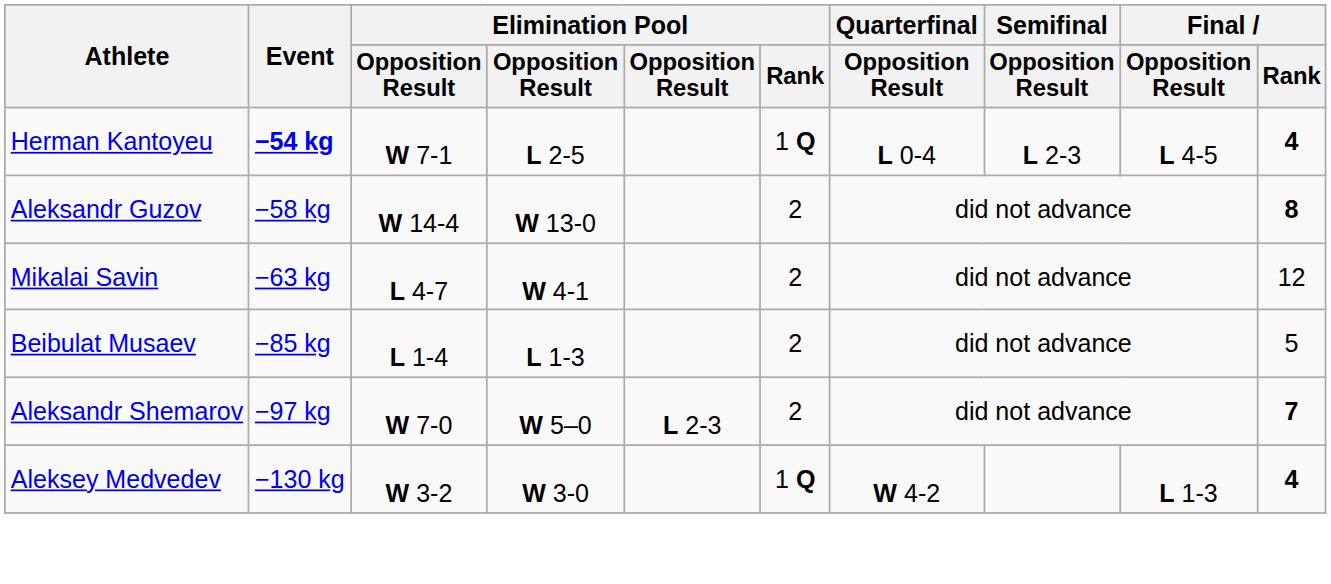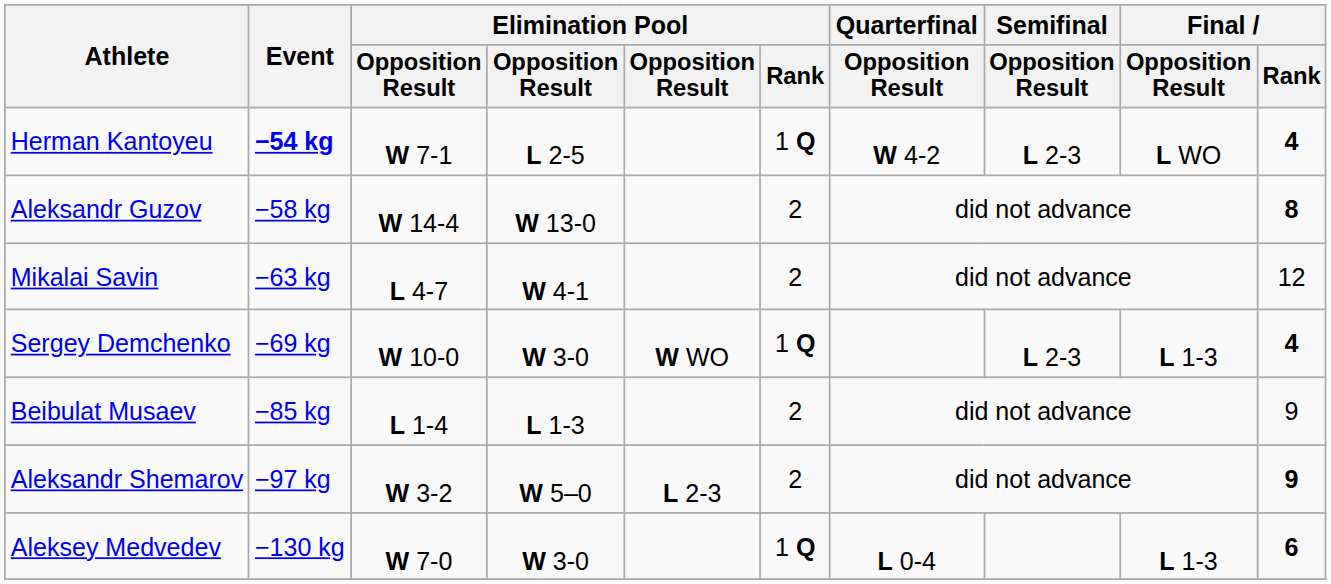 <table class="wikitable" style="font-size:90%; text-align:center">
 <tr>
 <th rowspan="2">Athlete</th>
 <th rowspan="2">Event</th>
 <th colspan=4>Elimination Pool</th>
 <th>Quarterfinal</th>
 <th>Semifinal</th>
 <th colspan=2>Final / </th>
 </tr>
 <tr style="font-size: 95%">
 <th>Opposition<br>Result</th>
 <th>Opposition<br>Result</th>
 <th>Opposition<br>Result</th>
 <th>Rank</th>
 <th>Opposition<br>Result</th>
 <th>Opposition<br>Result</th>
 <th>Opposition<br>Result</th>
 <th>Rank</th>
 </tr>
 <tr>
 <td align=left><a href='#'>Herman Kantoyeu</a></td>
 <td align=left><strong><a href='#'>−54 kg</a></strong></td>
 <td><br><strong>W</strong> 7-1</td>
 <td><br><strong>L</strong> 2-5</td>
 <td></td>
 <td>1 <strong>Q</strong></td>
-<td><br><strong>L</strong> 0-4</td>
+<td><br><strong>W</strong> 4-2</td>
 <td><br><strong>L</strong> 2-3</td>
-<td><br><strong>L</strong> 4-5</td>
+<td><br><strong>L</strong> WO</td>
 <td><strong>4</strong></td>
 </tr>
 <tr>
 <td align=left><a href='#'>Aleksandr Guzov</a></td>
 <td align=left><a href='#'>−58 kg</a></td>
 <td><br><strong>W</strong> 14-4</td>
 <td><br><strong>W</strong> 13-0</td>
 <td></td>
 <td>2</td>
 <td colspan=3>did not advance</td>
 <td><strong>8</strong></td>
 </tr>
 <tr>
 <td align=left><a href='#'>Mikalai Savin</a></td>
 <td align=left><a href='#'>−63 kg</a></td>
 <td><br><strong>L</strong> 4-7</td>
 <td><br><strong>W</strong> 4-1</td>
 <td></td>
 <td>2</td>
 <td colspan=3>did not advance</td>
 <td>12</td>
 </tr>
+<tr align=center>
+<td align=left><a href='#'>Sergey Demchenko</a></td>
+<td align=left><a href='#'>−69 kg</a></td>
+<td><br><strong>W</strong> 10-0</td>
+<td><br><strong>W</strong> 3-0</td>
+<td><br><strong>W</strong> WO</td>
+<td>1 <strong>Q</strong></td>
+<td></td>
+<td><br><strong>L</strong> 2-3</td>
+<td><br><strong>L</strong> 1-3</td>
+<td><strong>4</strong></td>
+</tr>
 <tr>
 <td align=left><a href='#'>Beibulat Musaev</a></td>
 <td align=left><a href='#'>−85 kg</a></td>
 <td><br><strong>L</strong> 1-4</td>
 <td><br><strong>L</strong> 1-3</td>
 <td></td>
 <td>2</td>
 <td colspan=3>did not advance</td>
-<td>5</td>
+<td>9</td>
 </tr>
 <tr>
 <td align=left><a href='#'>Aleksandr Shemarov</a></td>
 <td align=left><a href='#'>−97 kg</a></td>
-<td><br><strong>W</strong> 7-0</td>
+<td><br><strong>W</strong> 3-2</td>
 <td><br><strong>W</strong> 5–0</td>
 <td><br><strong>L</strong> 2-3</td>
 <td>2</td>
 <td colspan=3>did not advance</td>
-<td><strong>7</strong></td>
+<td><strong>9</strong></td>
 </tr>
 <tr>
 <td align=left><a href='#'>Aleksey Medvedev</a></td>
 <td align=left><a href='#'>−130 kg</a></td>
-<td><br><strong>W</strong> 3-2</td>
+<td><br><strong>W</strong> 7-0</td>
 <td><br><strong>W</strong> 3-0</td>
 <td></td>
 <td>1 <strong>Q</strong></td>
-<td><br><strong>W</strong> 4-2</td>
+<td><br><strong>L</strong> 0-4</td>
 <td></td>
 <td><br><strong>L</strong> 1-3</td>
-<td><strong>4</strong></td>
+<td><strong>6</strong></td>
 </tr>
 </table>
